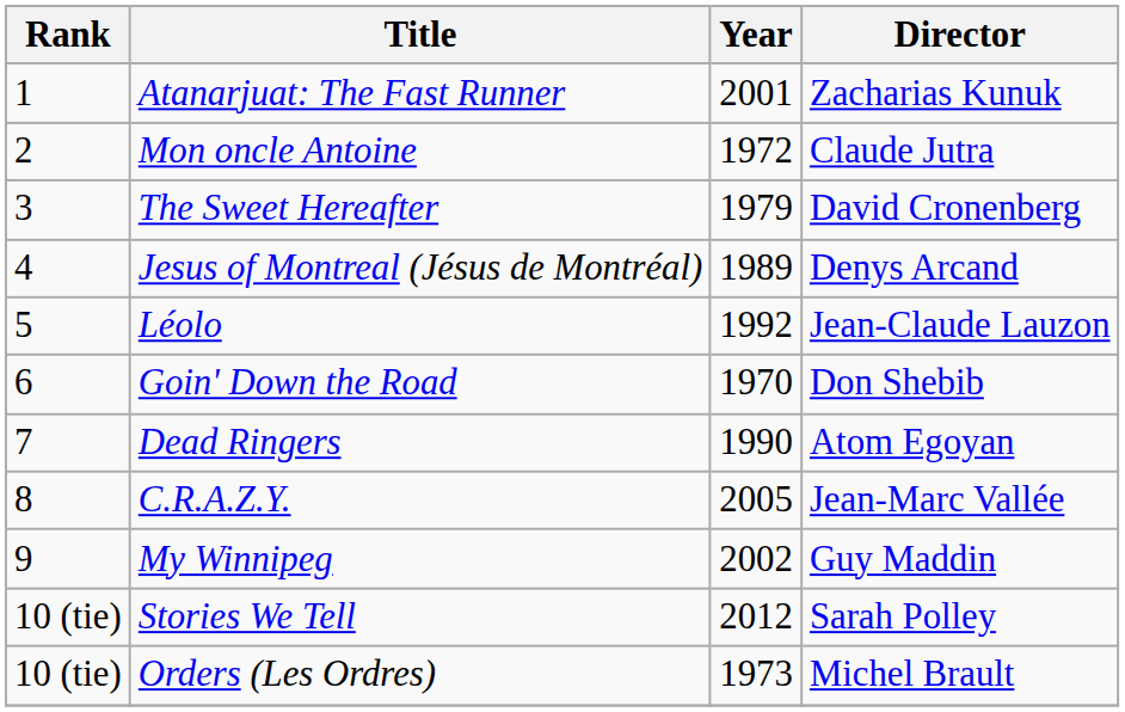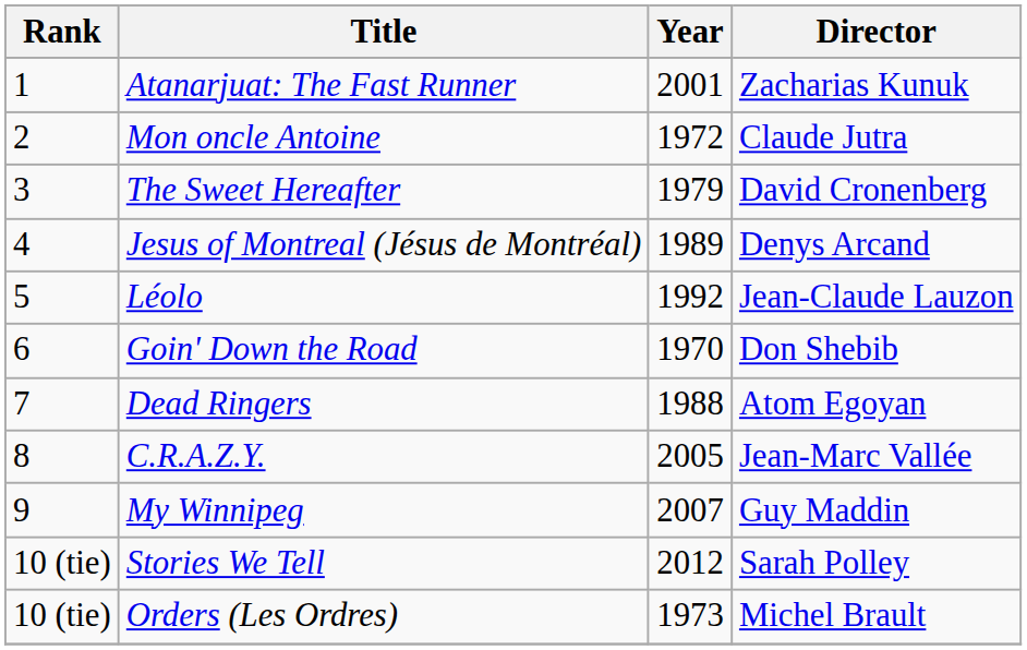 <table class="sortable wikitable">
 <tr>
 <th>Rank</th>
 <th>Title</th>
 <th>Year</th>
 <th>Director</th>
 </tr>
 <tr>
 <td>1</td>
 <td><em><a href='#'>Atanarjuat: The Fast Runner</a></em></td>
 <td>2001</td>
 <td><a href='#'>Zacharias Kunuk</a></td>
 </tr>
 <tr>
 <td>2</td>
 <td><em><a href='#'>Mon oncle Antoine</a></em></td>
 <td>1972</td>
 <td><a href='#'>Claude Jutra</a></td>
 </tr>
 <tr>
 <td>3</td>
 <td><em><a href='#'>The Sweet Hereafter</a></em></td>
 <td>1979</td>
 <td><a href='#'>David Cronenberg</a></td>
 </tr>
 <tr>
 <td>4</td>
 <td><em><a href='#'>Jesus of Montreal</a> (Jésus de Montréal)</em></td>
 <td>1989</td>
 <td><a href='#'>Denys Arcand</a></td>
 </tr>
 <tr>
 <td>5</td>
 <td><em><a href='#'>Léolo</a></em></td>
 <td>1992</td>
 <td><a href='#'>Jean-Claude Lauzon</a></td>
 </tr>
 <tr>
 <td>6</td>
 <td><em><a href='#'>Goin' Down the Road</a></em></td>
 <td>1970</td>
 <td><a href='#'>Don Shebib</a></td>
 </tr>
 <tr>
 <td>7</td>
 <td><em><a href='#'>Dead Ringers</a></em></td>
-<td>1990</td>
+<td>1988</td>
 <td><a href='#'>Atom Egoyan</a></td>
 </tr>
 <tr>
 <td>8</td>
 <td><em><a href='#'>C.R.A.Z.Y.</a></em></td>
 <td>2005</td>
 <td><a href='#'>Jean-Marc Vallée</a></td>
 </tr>
 <tr>
 <td>9</td>
 <td><em><a href='#'>My Winnipeg</a></em></td>
-<td>2002</td>
+<td>2007</td>
 <td><a href='#'>Guy Maddin</a></td>
 </tr>
 <tr>
 <td>10 (tie)</td>
 <td><em><a href='#'>Stories We Tell</a></em></td>
 <td>2012</td>
 <td><a href='#'>Sarah Polley</a></td>
 </tr>
 <tr>
 <td>10 (tie)</td>
 <td><em><a href='#'>Orders</a> (Les Ordres)</em></td>
 <td>1973</td>
 <td><a href='#'>Michel Brault</a></td>
 </tr>
 <tr>
 </tr>
 </table>
